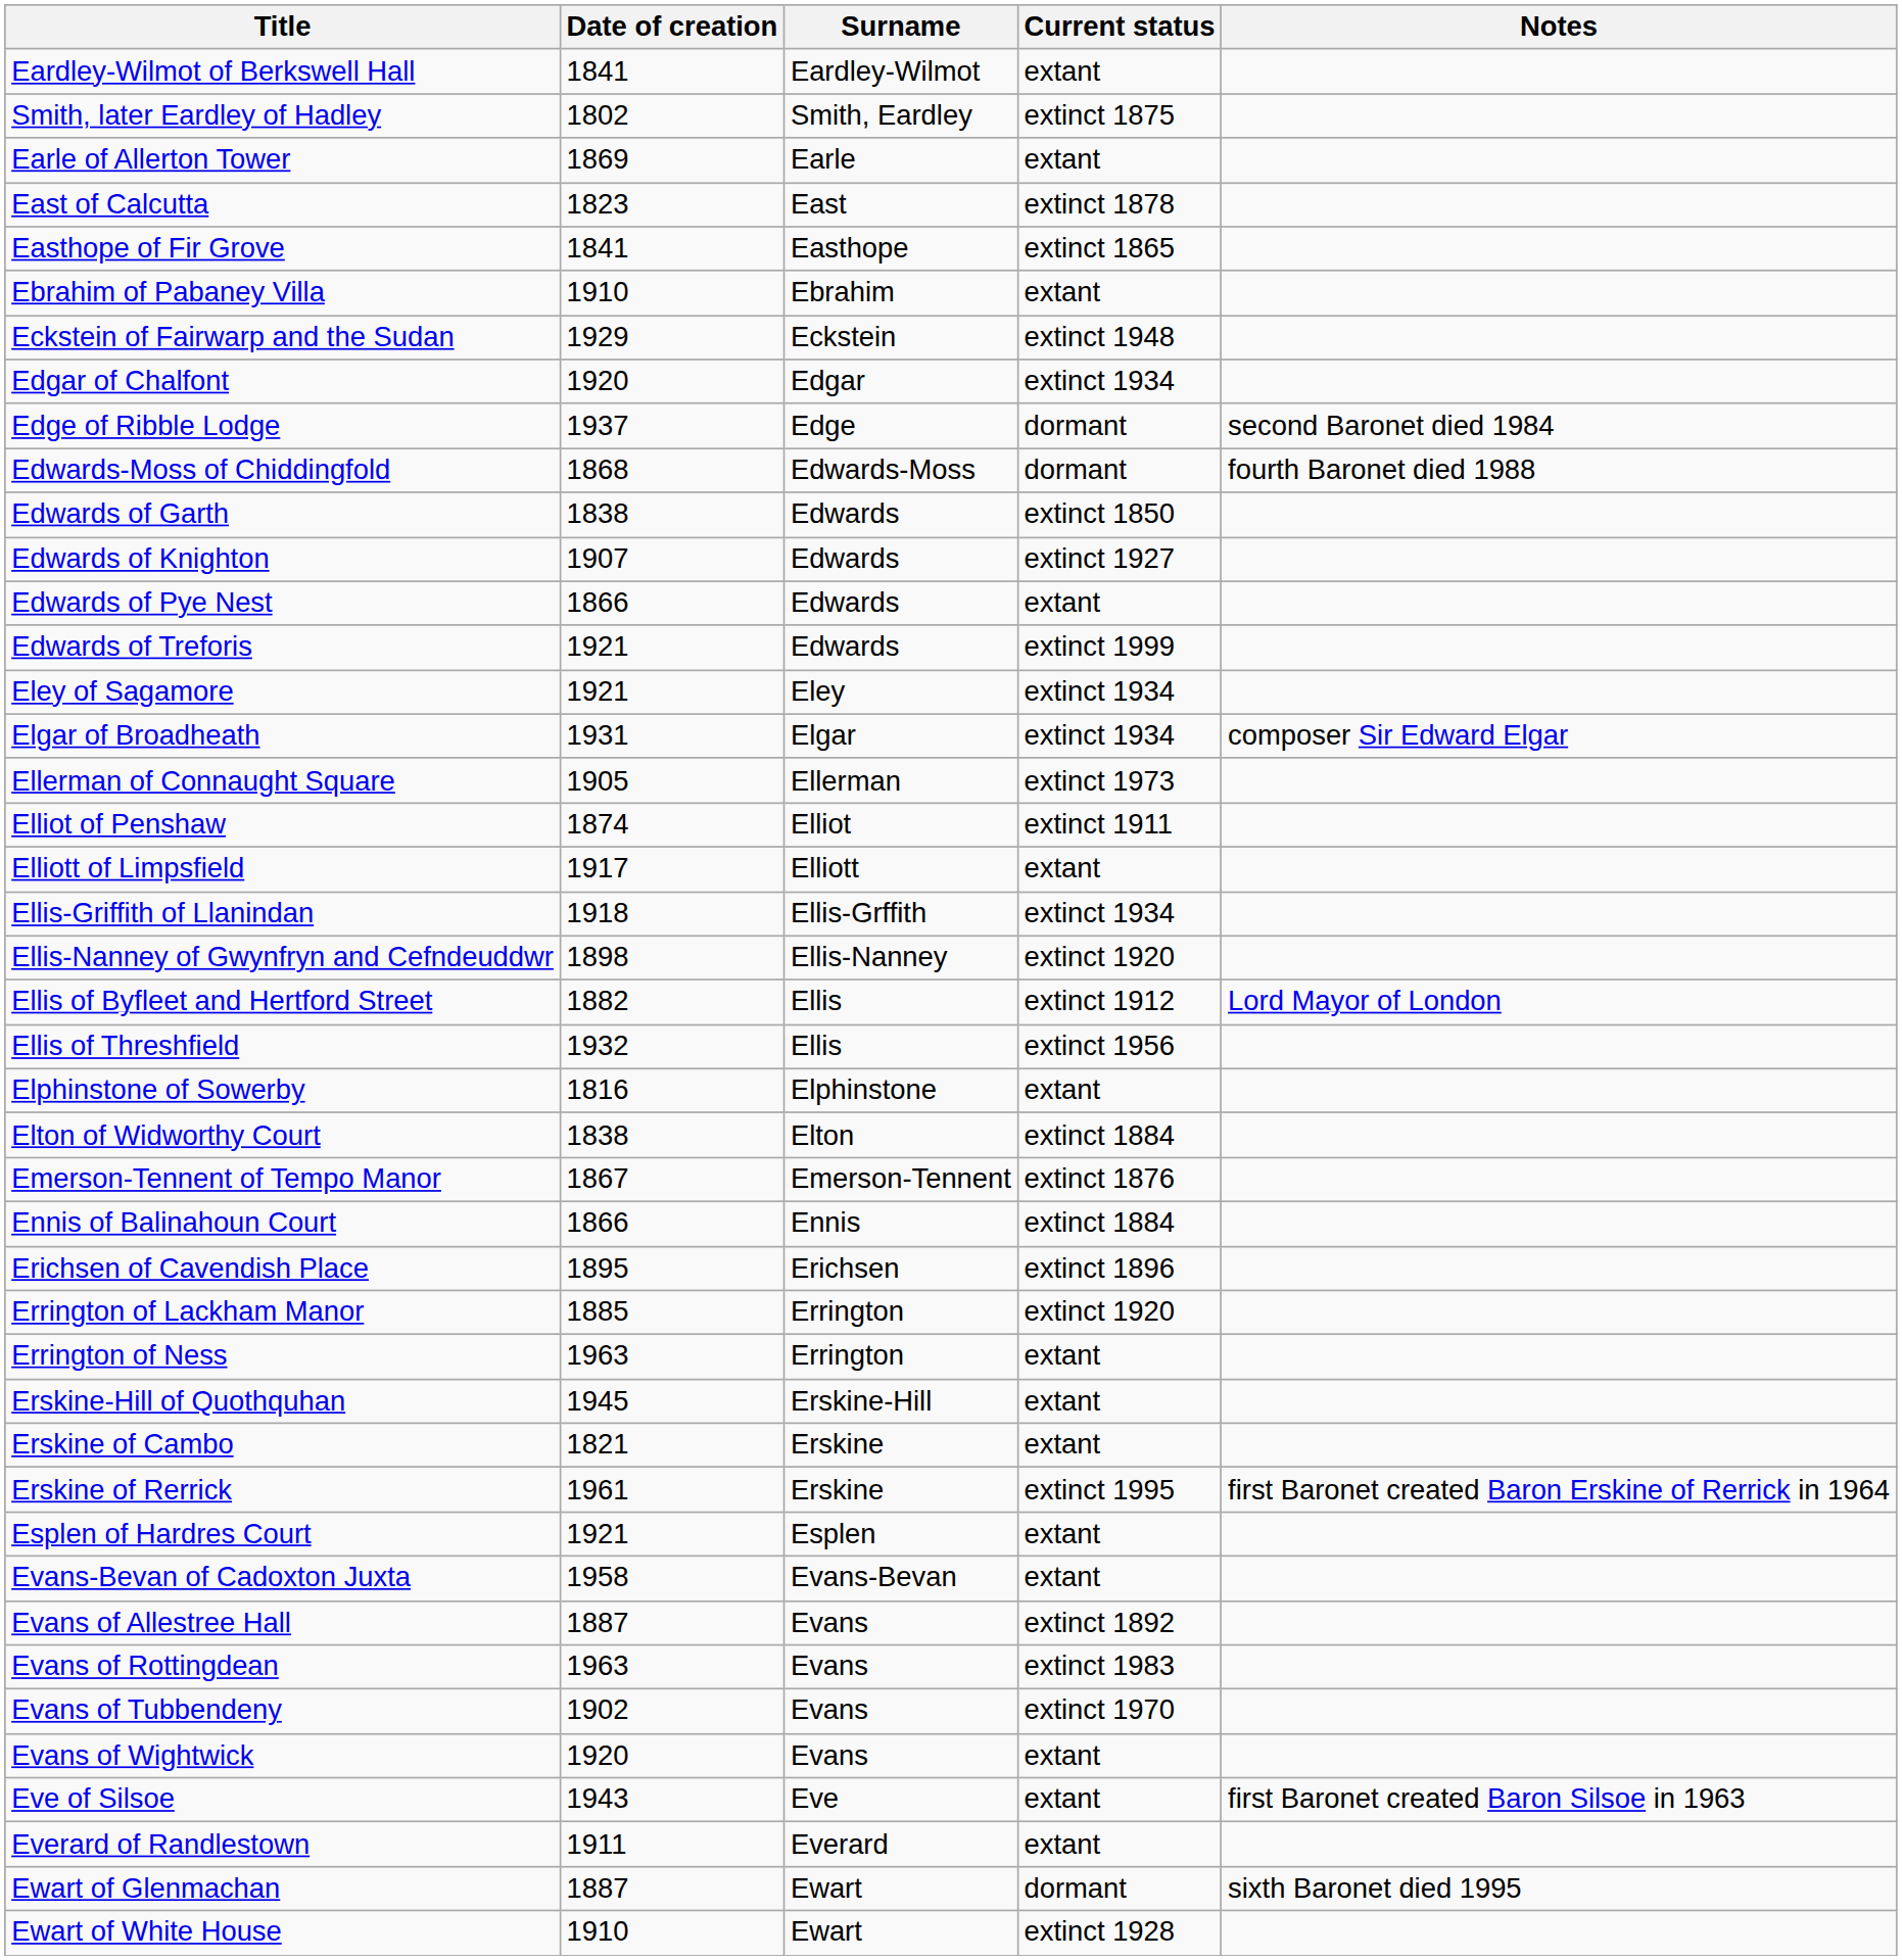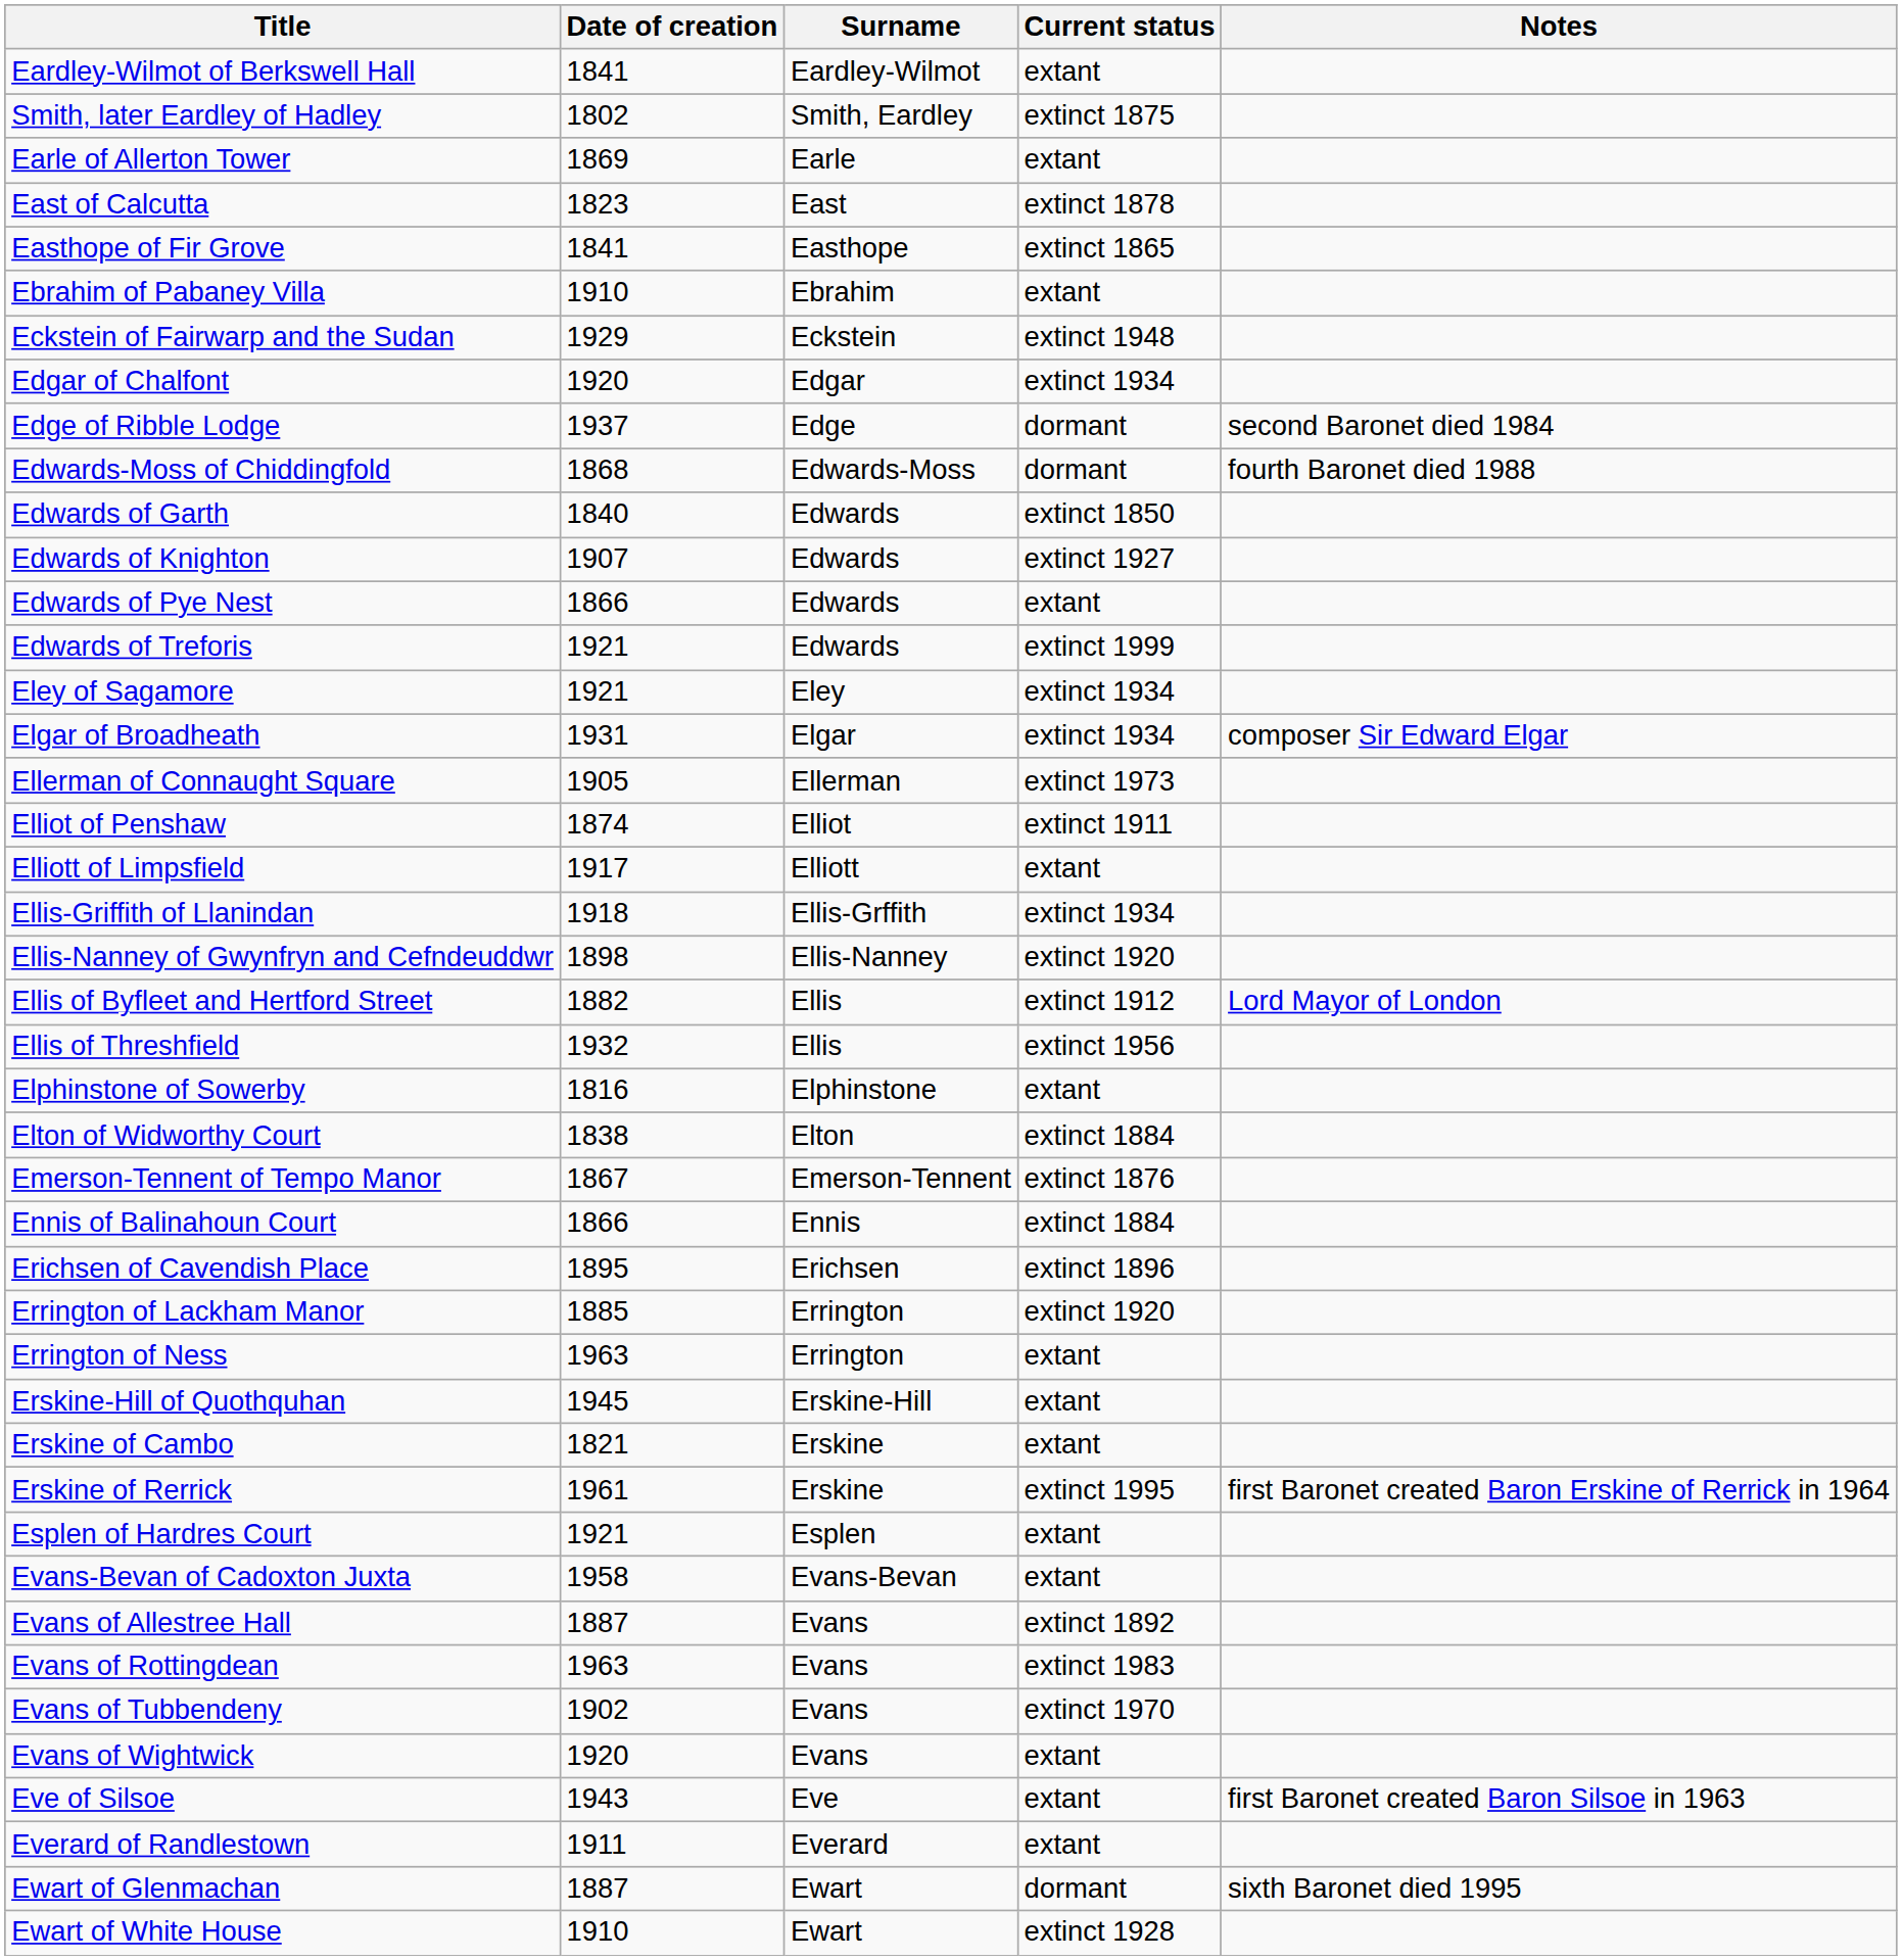 <table class="wikitable">
 <tr>
 <th>Title</th>
 <th>Date of creation</th>
 <th>Surname</th>
 <th>Current status</th>
 <th>Notes</th>
 </tr>
 <tr>
 <td><a href='#'>Eardley-Wilmot of Berkswell Hall</a></td>
 <td>1841</td>
 <td>Eardley-Wilmot</td>
 <td>extant</td>
 <td></td>
 </tr>
 <tr>
 <td><a href='#'>Smith, later Eardley of Hadley</a></td>
 <td>1802</td>
 <td>Smith, Eardley</td>
 <td>extinct 1875</td>
 <td></td>
 </tr>
 <tr>
 <td><a href='#'>Earle of Allerton Tower</a></td>
 <td>1869</td>
 <td>Earle</td>
 <td>extant</td>
 <td></td>
 </tr>
 <tr>
 <td><a href='#'>East of Calcutta</a></td>
 <td>1823</td>
 <td>East</td>
 <td>extinct 1878</td>
 <td></td>
 </tr>
 <tr>
 <td><a href='#'>Easthope of Fir Grove</a></td>
 <td>1841</td>
 <td>Easthope</td>
 <td>extinct 1865</td>
 <td></td>
 </tr>
 <tr>
 <td><a href='#'>Ebrahim of Pabaney Villa</a></td>
 <td>1910</td>
 <td>Ebrahim</td>
 <td>extant</td>
 <td></td>
 </tr>
 <tr>
 <td><a href='#'>Eckstein of Fairwarp and the Sudan</a></td>
 <td>1929</td>
 <td>Eckstein</td>
 <td>extinct 1948</td>
 <td></td>
 </tr>
 <tr>
 <td><a href='#'>Edgar of Chalfont</a></td>
 <td>1920</td>
 <td>Edgar</td>
 <td>extinct 1934</td>
 <td></td>
 </tr>
 <tr>
 <td><a href='#'>Edge of Ribble Lodge</a></td>
 <td>1937</td>
 <td>Edge</td>
 <td>dormant</td>
 <td>second Baronet died 1984</td>
 </tr>
 <tr>
 <td><a href='#'>Edwards-Moss of Chiddingfold</a></td>
 <td>1868</td>
 <td>Edwards-Moss</td>
 <td>dormant</td>
 <td>fourth Baronet died 1988</td>
 </tr>
 <tr>
 <td><a href='#'>Edwards of Garth</a></td>
-<td>1838</td>
+<td>1840</td>
 <td>Edwards</td>
 <td>extinct 1850</td>
 <td></td>
 </tr>
 <tr>
 <td><a href='#'>Edwards of Knighton</a></td>
 <td>1907</td>
 <td>Edwards</td>
 <td>extinct 1927</td>
 <td></td>
 </tr>
 <tr>
 <td><a href='#'>Edwards of Pye Nest</a></td>
 <td>1866</td>
 <td>Edwards</td>
 <td>extant</td>
 <td></td>
 </tr>
 <tr>
 <td><a href='#'>Edwards of Treforis</a></td>
 <td>1921</td>
 <td>Edwards</td>
 <td>extinct 1999</td>
 <td></td>
 </tr>
 <tr>
 <td><a href='#'>Eley of Sagamore</a></td>
 <td>1921</td>
 <td>Eley</td>
 <td>extinct 1934</td>
 <td></td>
 </tr>
 <tr>
 <td><a href='#'>Elgar of Broadheath</a></td>
 <td>1931</td>
 <td>Elgar</td>
 <td>extinct 1934</td>
 <td>composer <a href='#'>Sir Edward Elgar</a></td>
 </tr>
 <tr>
 <td><a href='#'>Ellerman of Connaught Square</a></td>
 <td>1905</td>
 <td>Ellerman</td>
 <td>extinct 1973</td>
 <td></td>
 </tr>
 <tr>
 <td><a href='#'>Elliot of Penshaw</a></td>
 <td>1874</td>
 <td>Elliot</td>
 <td>extinct 1911</td>
 <td></td>
 </tr>
 <tr>
 <td><a href='#'>Elliott of Limpsfield</a></td>
 <td>1917</td>
 <td>Elliott</td>
 <td>extant</td>
 <td></td>
 </tr>
 <tr>
 <td><a href='#'>Ellis-Griffith of Llanindan</a></td>
 <td>1918</td>
 <td>Ellis-Grffith</td>
 <td>extinct 1934</td>
 <td></td>
 </tr>
 <tr>
 <td><a href='#'>Ellis-Nanney of Gwynfryn and Cefndeuddwr</a></td>
 <td>1898</td>
 <td>Ellis-Nanney</td>
 <td>extinct 1920</td>
 <td></td>
 </tr>
 <tr>
 <td><a href='#'>Ellis of Byfleet and Hertford Street</a></td>
 <td>1882</td>
 <td>Ellis</td>
 <td>extinct 1912</td>
 <td><a href='#'>Lord Mayor of London</a></td>
 </tr>
 <tr>
 <td><a href='#'>Ellis of Threshfield</a></td>
 <td>1932</td>
 <td>Ellis</td>
 <td>extinct 1956</td>
 <td></td>
 </tr>
 <tr>
 <td><a href='#'>Elphinstone of Sowerby</a></td>
 <td>1816</td>
 <td>Elphinstone</td>
 <td>extant</td>
 <td></td>
 </tr>
 <tr>
 <td><a href='#'>Elton of Widworthy Court</a></td>
 <td>1838</td>
 <td>Elton</td>
 <td>extinct 1884</td>
 <td></td>
 </tr>
 <tr>
 <td><a href='#'>Emerson-Tennent of Tempo Manor</a></td>
 <td>1867</td>
 <td>Emerson-Tennent</td>
 <td>extinct 1876</td>
 <td></td>
 </tr>
 <tr>
 <td><a href='#'>Ennis of Balinahoun Court</a></td>
 <td>1866</td>
 <td>Ennis</td>
 <td>extinct 1884</td>
 <td></td>
 </tr>
 <tr>
 <td><a href='#'>Erichsen of Cavendish Place</a></td>
 <td>1895</td>
 <td>Erichsen</td>
 <td>extinct 1896</td>
 <td></td>
 </tr>
 <tr>
 <td><a href='#'>Errington of Lackham Manor</a></td>
 <td>1885</td>
 <td>Errington</td>
 <td>extinct 1920</td>
 <td></td>
 </tr>
 <tr>
 <td><a href='#'>Errington of Ness</a></td>
 <td>1963</td>
 <td>Errington</td>
 <td>extant</td>
 <td></td>
 </tr>
 <tr>
 <td><a href='#'>Erskine-Hill of Quothquhan</a></td>
 <td>1945</td>
 <td>Erskine-Hill</td>
 <td>extant</td>
 <td></td>
 </tr>
 <tr>
 <td><a href='#'>Erskine of Cambo</a></td>
 <td>1821</td>
 <td>Erskine</td>
 <td>extant</td>
 <td></td>
 </tr>
 <tr>
 <td><a href='#'>Erskine of Rerrick</a></td>
 <td>1961</td>
 <td>Erskine</td>
 <td>extinct 1995</td>
 <td>first Baronet created <a href='#'>Baron Erskine of Rerrick</a> in 1964</td>
 </tr>
 <tr>
 <td><a href='#'>Esplen of Hardres Court</a></td>
 <td>1921</td>
 <td>Esplen</td>
 <td>extant</td>
 <td></td>
 </tr>
 <tr>
 <td><a href='#'>Evans-Bevan of Cadoxton Juxta</a></td>
 <td>1958</td>
 <td>Evans-Bevan</td>
 <td>extant</td>
 <td></td>
 </tr>
 <tr>
 <td><a href='#'>Evans of Allestree Hall</a></td>
 <td>1887</td>
 <td>Evans</td>
 <td>extinct 1892</td>
 <td></td>
 </tr>
 <tr>
 <td><a href='#'>Evans of Rottingdean</a></td>
 <td>1963</td>
 <td>Evans</td>
 <td>extinct 1983</td>
 <td></td>
 </tr>
 <tr>
 <td><a href='#'>Evans of Tubbendeny</a></td>
 <td>1902</td>
 <td>Evans</td>
 <td>extinct 1970</td>
 <td></td>
 </tr>
 <tr>
 <td><a href='#'>Evans of Wightwick</a></td>
 <td>1920</td>
 <td>Evans</td>
 <td>extant</td>
 <td></td>
 </tr>
 <tr>
 <td><a href='#'>Eve of Silsoe</a></td>
 <td>1943</td>
 <td>Eve</td>
 <td>extant</td>
 <td>first Baronet created <a href='#'>Baron Silsoe</a> in 1963</td>
 </tr>
 <tr>
 <td><a href='#'>Everard of Randlestown</a></td>
 <td>1911</td>
 <td>Everard</td>
 <td>extant</td>
 <td></td>
 </tr>
 <tr>
 <td><a href='#'>Ewart of Glenmachan</a></td>
 <td>1887</td>
 <td>Ewart</td>
 <td>dormant</td>
 <td>sixth Baronet died 1995</td>
 </tr>
 <tr>
 <td><a href='#'>Ewart of White House</a></td>
 <td>1910</td>
 <td>Ewart</td>
 <td>extinct 1928</td>
 <td></td>
 </tr>
 </table>
